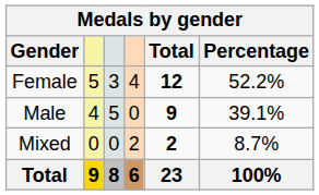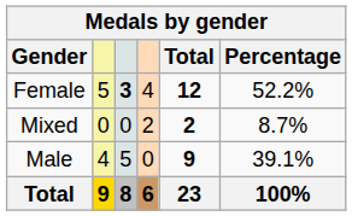 <table class=wikitable style=font-size:85%;float:right;text-align:center>
 <tr>
 <th colspan=6>Medals by gender</th>
 </tr>
 <tr>
 <th>Gender</th>
 <td bgcolor=F7F6A8></td>
 <td bgcolor=DCE5E5></td>
 <td bgcolor=FFDAB9></td>
 <th>Total</th>
 <th>Percentage</th>
 </tr>
 <tr>
 <td>Female</td>
 <td bgcolor=F7F6A8>5</td>
-<td bgcolor=DCE5E5>3</td>
+<td bgcolor=DCE5E5><strong>3</strong></td>
 <td bgcolor=FFDAB9>4</td>
 <td><strong>12</strong></td>
 <td>52.2%</td>
+</tr>
+<tr>
+<td>Mixed</td>
+<td bgcolor=F7F6A8>0</td>
+<td bgcolor=DCE5E5>0</td>
+<td bgcolor=FFDAB9>2</td>
+<td><strong>2</strong></td>
+<td>8.7%</td>
 </tr>
 <tr>
 <td>Male</td>
 <td bgcolor=F7F6A8>4</td>
 <td bgcolor=DCE5E5>5</td>
 <td bgcolor=FFDAB9>0</td>
 <td><strong>9</strong></td>
 <td>39.1%</td>
 </tr>
 <tr>
-<td>Mixed</td>
-<td bgcolor=F7F6A8>0</td>
-<td bgcolor=DCE5E5>0</td>
-<td bgcolor=FFDAB9>2</td>
-<td><strong>2</strong></td>
-<td>8.7%</td>
-</tr>
-<tr>
 <th>Total</th>
 <th style=background:gold>9</th>
 <th style=background:silver>8</th>
 <th style=background:#c96>6</th>
 <th>23</th>
 <th>100%</th>
 </tr>
 </table>
